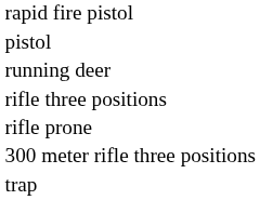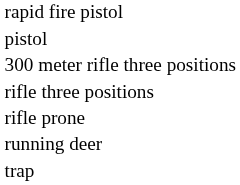 <table>
 <tr>
 <td>rapid fire pistol <br></td>
 <td></td>
 <td></td>
 <td></td>
 </tr>
 <tr>
 <td>pistol <br></td>
 <td></td>
 <td></td>
 <td></td>
 </tr>
 <tr>
-<td>running deer <br></td>
+<td>300 meter rifle three positions <br></td>
 <td></td>
 <td></td>
 <td></td>
 </tr>
 <tr>
 <td>rifle three positions <br></td>
 <td></td>
 <td></td>
 <td></td>
 </tr>
 <tr>
 <td>rifle prone <br></td>
 <td></td>
 <td></td>
 <td></td>
 </tr>
 <tr>
-<td>300 meter rifle three positions <br></td>
+<td>running deer <br></td>
 <td></td>
 <td></td>
 <td></td>
 </tr>
 <tr>
 <td>trap <br></td>
 <td></td>
 <td></td>
 <td></td>
 </tr>
 </table>
